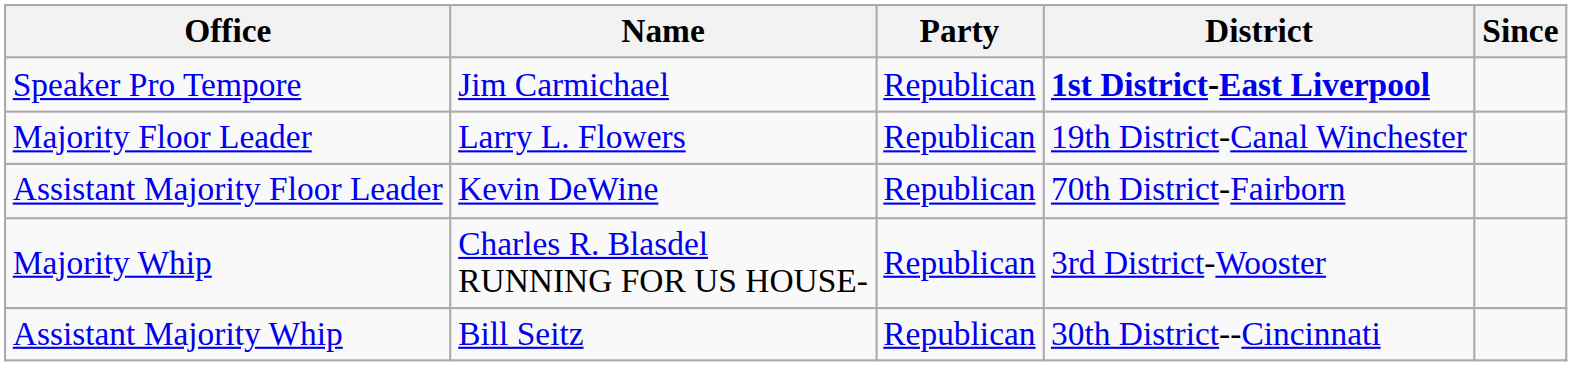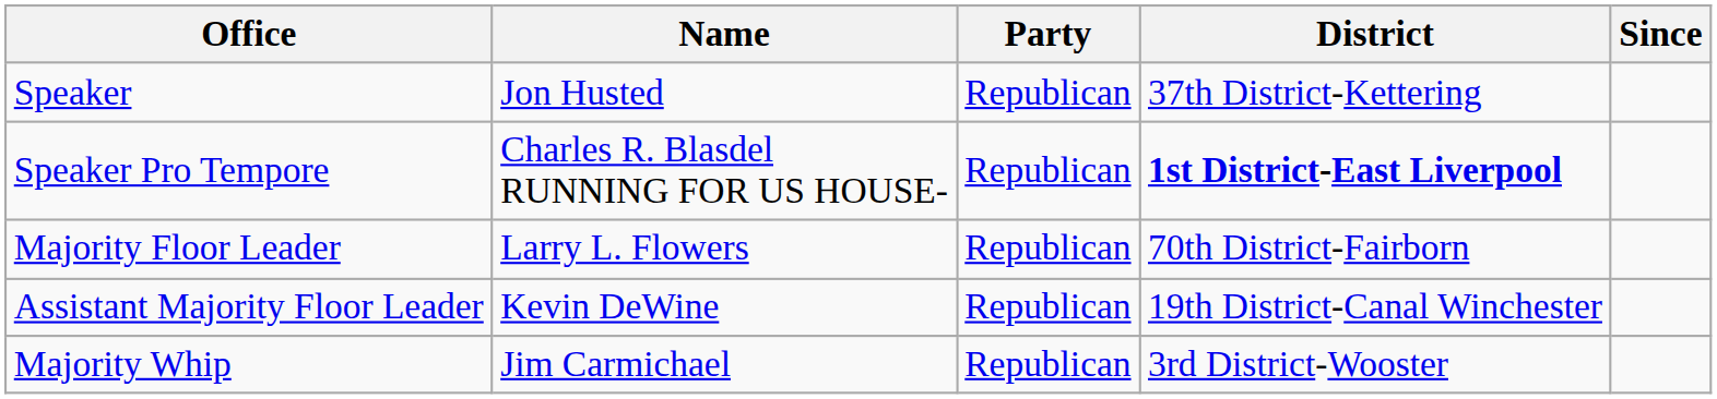 <table class="wikitable">
 <tr>
 <th>Office</th>
 <th>Name</th>
 <th>Party</th>
 <th>District</th>
 <th>Since</th>
 </tr>
 <tr>
+<td><a href='#'>Speaker</a></td>
+<td><a href='#'>Jon Husted</a></td>
+<td><a href='#'>Republican</a></td>
+<td><a href='#'>37th District</a>-<a href='#'>Kettering</a></td>
+<td> </td>
+</tr>
+<tr>
 <td><a href='#'>Speaker Pro Tempore</a></td>
-<td><a href='#'>Jim Carmichael</a></td>
+<td><a href='#'>Charles R. Blasdel</a><br>RUNNING FOR US HOUSE-</td>
 <td><a href='#'>Republican</a></td>
 <td><strong><a href='#'>1st District</a>-<a href='#'>East Liverpool</a></strong></td>
 <td> </td>
 </tr>
 <tr>
 <td><a href='#'>Majority Floor Leader</a></td>
 <td><a href='#'>Larry L. Flowers</a></td>
 <td><a href='#'>Republican</a></td>
-<td><a href='#'>19th District</a>-<a href='#'>Canal Winchester</a></td>
+<td><a href='#'>70th District</a>-<a href='#'>Fairborn</a></td>
 <td> </td>
 </tr>
 <tr>
 <td><a href='#'>Assistant Majority Floor Leader</a></td>
 <td><a href='#'>Kevin DeWine</a></td>
 <td><a href='#'>Republican</a></td>
-<td><a href='#'>70th District</a>-<a href='#'>Fairborn</a></td>
+<td><a href='#'>19th District</a>-<a href='#'>Canal Winchester</a></td>
 <td> </td>
 </tr>
 <tr>
 <td><a href='#'>Majority Whip</a></td>
-<td><a href='#'>Charles R. Blasdel</a><br>RUNNING FOR US HOUSE-</td>
+<td><a href='#'>Jim Carmichael</a></td>
 <td><a href='#'>Republican</a></td>
 <td><a href='#'>3rd District</a>-<a href='#'>Wooster</a></td>
 <td> </td>
 </tr>
-<tr>
-<td><a href='#'>Assistant Majority Whip</a></td>
-<td><a href='#'>Bill Seitz</a></td>
-<td><a href='#'>Republican</a></td>
-<td><a href='#'>30th District</a>--<a href='#'>Cincinnati</a></td>
-<td> </td>
-</tr>
 </table>
